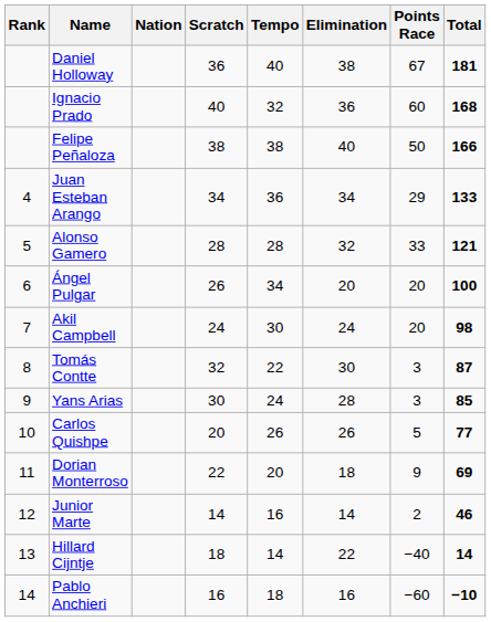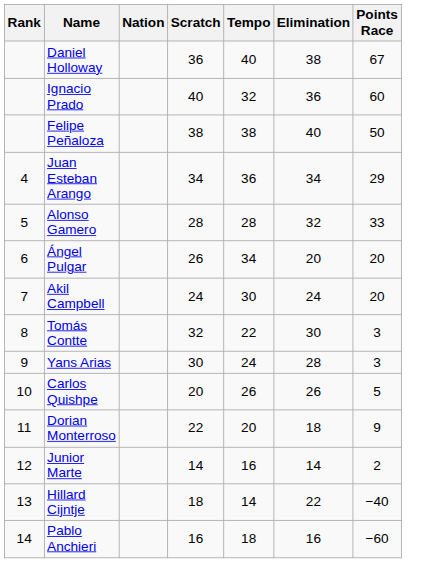 <table class="wikitable sortable" style="text-align:center" width=50%>
 <tr>
 <th>Rank</th>
 <th>Name</th>
 <th>Nation</th>
 <th>Scratch</th>
 <th>Tempo</th>
 <th>Elimination</th>
 <th>Points Race</th>
-<th>Total</th>
 </tr>
 <tr>
 <td></td>
 <td align=left><a href='#'>Daniel Holloway</a></td>
 <td align=left></td>
 <td>36</td>
 <td>40</td>
 <td>38</td>
 <td>67</td>
-<td><strong>181</strong></td>
 </tr>
 <tr>
 <td></td>
 <td align=left><a href='#'>Ignacio Prado</a></td>
 <td align=left></td>
 <td>40</td>
 <td>32</td>
 <td>36</td>
 <td>60</td>
-<td><strong>168</strong></td>
 </tr>
 <tr>
 <td></td>
 <td align=left><a href='#'>Felipe Peñaloza</a></td>
 <td align=left></td>
 <td>38</td>
 <td>38</td>
 <td>40</td>
 <td>50</td>
-<td><strong>166</strong></td>
 </tr>
 <tr>
 <td>4</td>
 <td align=left><a href='#'>Juan Esteban Arango</a></td>
 <td align=left></td>
 <td>34</td>
 <td>36</td>
 <td>34</td>
 <td>29</td>
-<td><strong>133</strong></td>
 </tr>
 <tr>
 <td>5</td>
 <td align=left><a href='#'>Alonso Gamero</a></td>
 <td align=left></td>
 <td>28</td>
 <td>28</td>
 <td>32</td>
 <td>33</td>
-<td><strong>121</strong></td>
 </tr>
 <tr>
 <td>6</td>
 <td align=left><a href='#'>Ángel Pulgar</a></td>
 <td align=left></td>
 <td>26</td>
 <td>34</td>
 <td>20</td>
 <td>20</td>
-<td><strong>100</strong></td>
 </tr>
 <tr>
 <td>7</td>
 <td align=left><a href='#'>Akil Campbell</a></td>
 <td align=left></td>
 <td>24</td>
 <td>30</td>
 <td>24</td>
 <td>20</td>
-<td><strong>98</strong></td>
 </tr>
 <tr>
 <td>8</td>
 <td align=left><a href='#'>Tomás Contte</a></td>
 <td align=left></td>
 <td>32</td>
 <td>22</td>
 <td>30</td>
 <td>3</td>
-<td><strong>87</strong></td>
 </tr>
 <tr>
 <td>9</td>
 <td align=left><a href='#'>Yans Arias</a></td>
 <td align=left></td>
 <td>30</td>
 <td>24</td>
 <td>28</td>
 <td>3</td>
-<td><strong>85</strong></td>
 </tr>
 <tr>
 <td>10</td>
 <td align=left><a href='#'>Carlos Quishpe</a></td>
 <td align=left></td>
 <td>20</td>
 <td>26</td>
 <td>26</td>
 <td>5</td>
-<td><strong>77</strong></td>
 </tr>
 <tr>
 <td>11</td>
 <td align=left><a href='#'>Dorian Monterroso</a></td>
 <td align=left></td>
 <td>22</td>
 <td>20</td>
 <td>18</td>
 <td>9</td>
-<td><strong>69</strong></td>
 </tr>
 <tr>
 <td>12</td>
 <td align=left><a href='#'>Junior Marte</a></td>
 <td align=left></td>
 <td>14</td>
 <td>16</td>
 <td>14</td>
 <td>2</td>
-<td><strong>46</strong></td>
 </tr>
 <tr>
 <td>13</td>
 <td align=left><a href='#'>Hillard Cijntje</a></td>
 <td align=left></td>
 <td>18</td>
 <td>14</td>
 <td>22</td>
 <td>−40</td>
-<td><strong>14</strong></td>
 </tr>
 <tr>
 <td>14</td>
 <td align=left><a href='#'>Pablo Anchieri</a></td>
 <td align=left></td>
 <td>16</td>
 <td>18</td>
 <td>16</td>
 <td>−60</td>
-<td><strong>−10</strong></td>
 </tr>
 </table>
